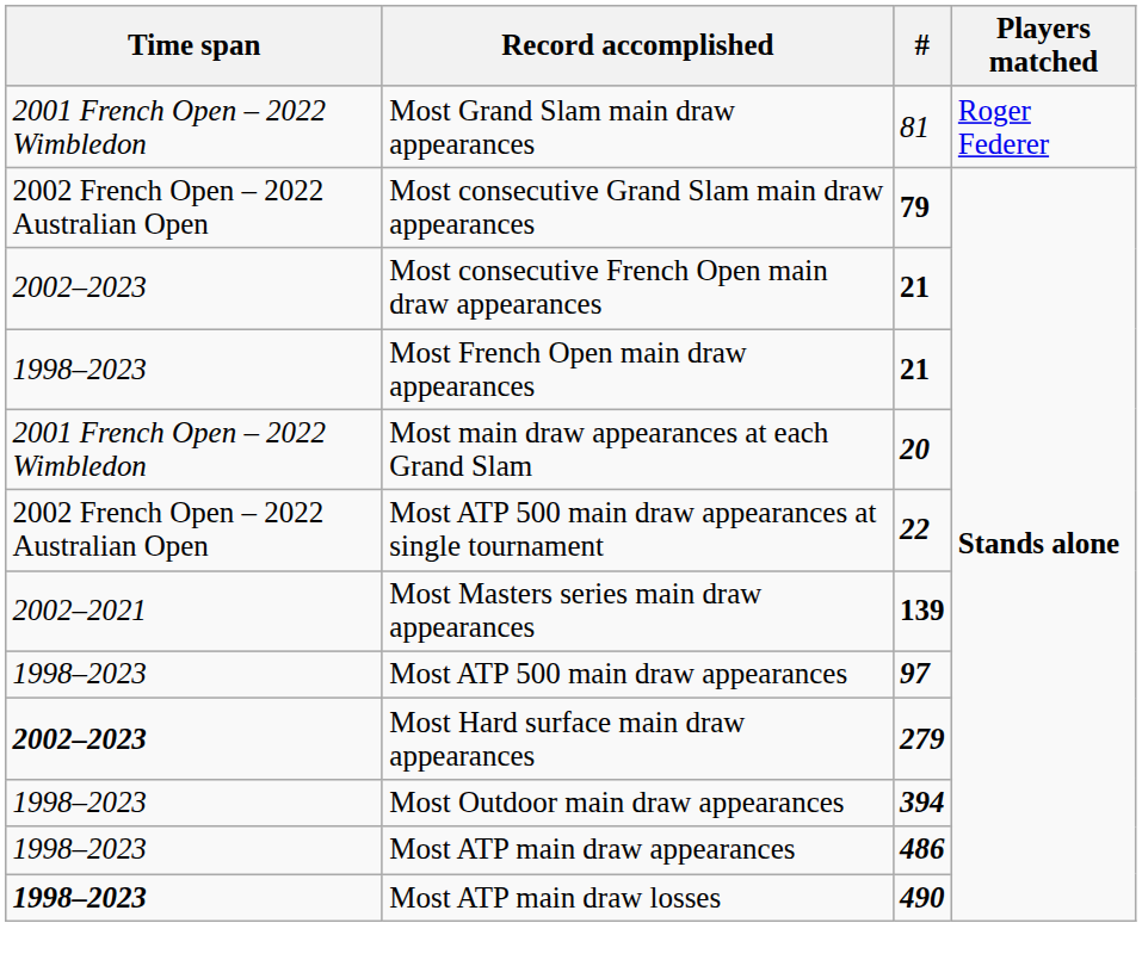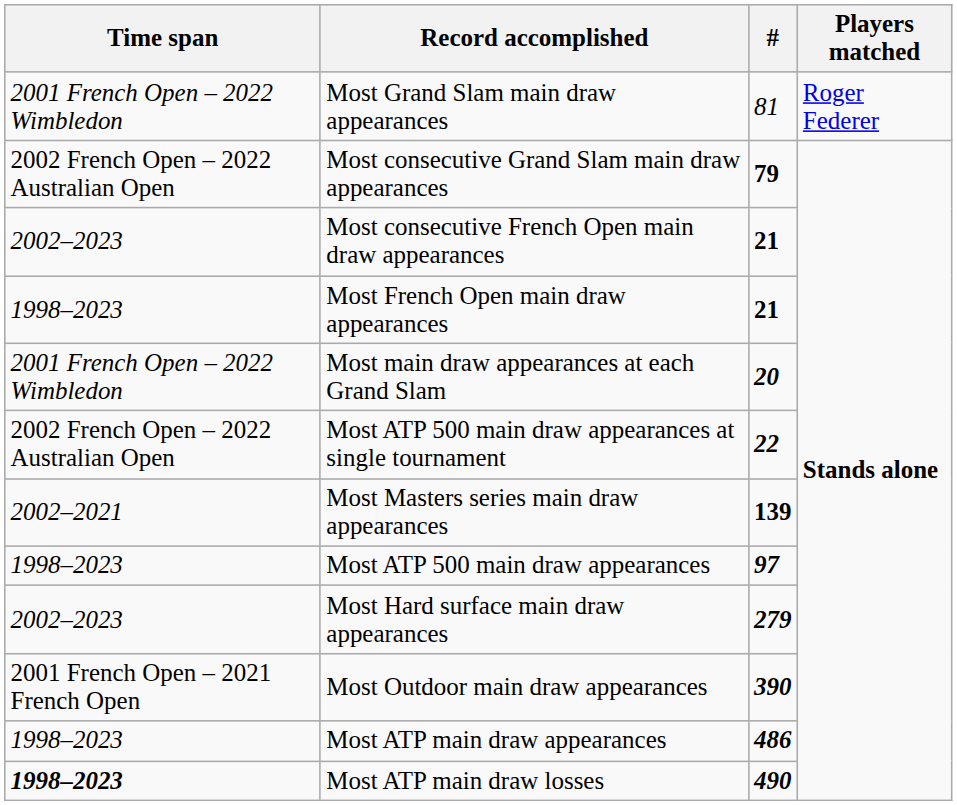 <table class="wikitable collapsible collapsed" style=text-align:left>
 <tr>
 <th>Time span</th>
 <th>Record accomplished</th>
 <th>#</th>
 <th>Players matched</th>
 </tr>
 <tr>
 <td><em>2001 French Open – 2022 Wimbledon</em></td>
 <td>Most Grand Slam main draw appearances</td>
 <td><em>81</em></td>
 <td><a href='#'>Roger Federer</a></td>
 </tr>
 <tr>
 <td>2002 French Open – 2022 Australian Open</td>
 <td>Most consecutive Grand Slam main draw appearances</td>
 <td><strong>79</strong></td>
 <td rowspan="11"><strong>Stands alone</strong></td>
 </tr>
 <tr>
 <td><em>2002–2023</em></td>
 <td>Most consecutive French Open main draw appearances</td>
 <td><strong>21</strong></td>
 </tr>
 <tr>
 <td><em>1998–2023</em></td>
 <td>Most French Open main draw appearances</td>
 <td><strong>21</strong></td>
 </tr>
 <tr>
 <td><em>2001 French Open – 2022 Wimbledon</em></td>
 <td>Most main draw appearances at each Grand Slam</td>
 <td><strong><em>20</em></strong></td>
 </tr>
 <tr>
 <td>2002 French Open – 2022 Australian Open</td>
 <td>Most ATP 500 main draw appearances at single tournament</td>
 <td><strong><em>22</em></strong></td>
 </tr>
 <tr>
 <td><em>2002–2021</em></td>
 <td>Most Masters series main draw appearances</td>
 <td><strong>139</strong></td>
 </tr>
 <tr>
 <td><em>1998–2023</em></td>
 <td>Most ATP 500 main draw appearances</td>
 <td><strong><em>97</em></strong></td>
 </tr>
 <tr>
-<td><strong><em>2002–2023</em></strong></td>
+<td><em>2002–2023</em></td>
 <td>Most Hard surface main draw appearances</td>
 <td><strong><em>279</em></strong></td>
 </tr>
 <tr>
-<td><em>1998–2023</em></td>
+<td>2001 French Open – 2021 French Open</td>
 <td>Most Outdoor main draw appearances</td>
-<td><strong><em>394</em></strong></td>
+<td><strong><em>390</em></strong></td>
 </tr>
 <tr>
 <td><em>1998–2023</em></td>
 <td>Most ATP main draw appearances</td>
 <td><strong><em>486</em></strong></td>
 </tr>
 <tr>
 <td><strong><em>1998–2023</em></strong></td>
 <td>Most ATP main draw losses</td>
 <td><strong><em>490</em></strong></td>
 </tr>
 </table>
